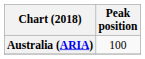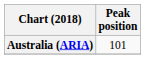 <table class="wikitable plainrowheaders sortable" style="text-align:center">
 <tr>
 <th scope="col">Chart (2018)</th>
 <th scope="col">Peak<br> position</th>
 </tr>
 <tr>
 <th scope="row">Australia (<a href='#'>ARIA</a>)</th>
-<td>100</td>
+<td>101</td>
 </tr>
 <tr>
 </tr>
 <tr>
 </tr>
 <tr>
 </tr>
 <tr>
 </tr>
 </table>
